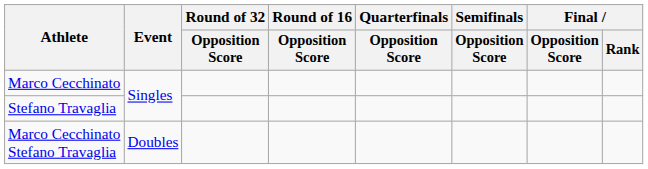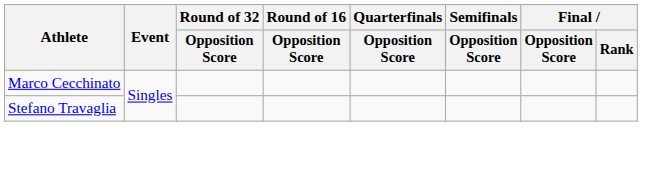 <table class=wikitable style="font-size:90%">
 <tr>
 <th rowspan="2">Athlete</th>
 <th rowspan="2">Event</th>
 <th>Round of 32</th>
 <th>Round of 16</th>
 <th>Quarterfinals</th>
 <th>Semifinals</th>
 <th colspan=2>Final / </th>
 </tr>
 <tr style="font-size:95%">
 <th>Opposition<br>Score</th>
 <th>Opposition<br>Score</th>
 <th>Opposition<br>Score</th>
 <th>Opposition<br>Score</th>
 <th>Opposition<br>Score</th>
 <th>Rank</th>
 </tr>
 <tr align=center>
 <td align=left><a href='#'>Marco Cecchinato</a></td>
 <td align=left rowspan=2><a href='#'>Singles</a></td>
 <td></td>
 <td></td>
 <td></td>
 <td></td>
 <td></td>
 <td></td>
 </tr>
 <tr align=center>
 <td align=left><a href='#'>Stefano Travaglia</a></td>
 <td></td>
 <td></td>
 <td></td>
 <td></td>
 <td></td>
 <td></td>
 </tr>
-<tr align=center>
-<td align=left><a href='#'>Marco Cecchinato</a><br><a href='#'>Stefano Travaglia</a></td>
-<td align=left><a href='#'>Doubles</a></td>
-<td></td>
-<td></td>
-<td></td>
-<td></td>
-<td></td>
-<td></td>
-</tr>
 </table>
